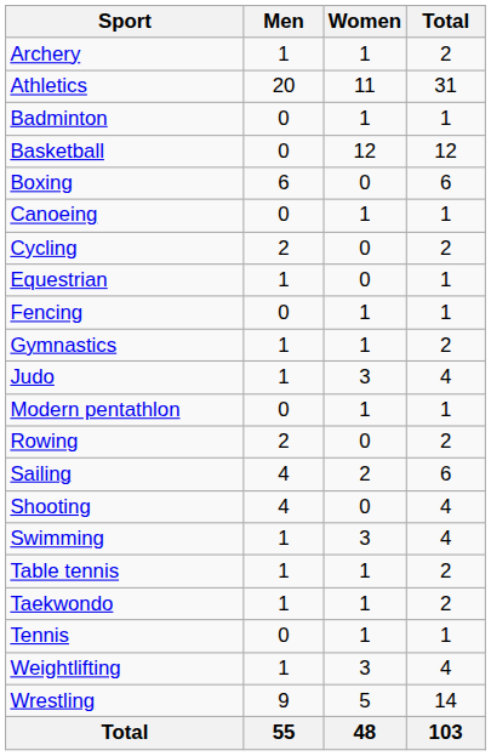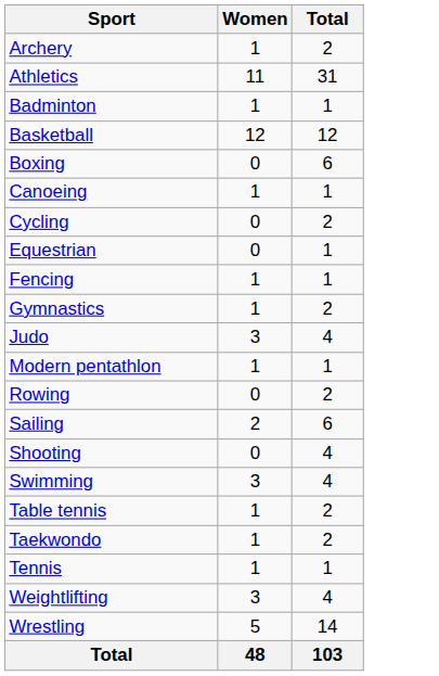 <table class="wikitable sortable" style="text-align:center;">
 <tr>
 <th width=180>Sport</th>
-<th width=55>Men</th>
 <th width=55>Women</th>
 <th width=55>Total</th>
 </tr>
 <tr>
 <td align=left><a href='#'>Archery</a></td>
 <td>1</td>
-<td>1</td>
 <td>2</td>
 </tr>
 <tr>
 <td align=left><a href='#'>Athletics</a></td>
-<td>20</td>
 <td>11</td>
 <td>31</td>
 </tr>
 <tr>
 <td align=left><a href='#'>Badminton</a></td>
-<td>0</td>
 <td>1</td>
 <td>1</td>
 </tr>
 <tr>
 <td align=left><a href='#'>Basketball</a></td>
-<td>0</td>
 <td>12</td>
 <td>12</td>
 </tr>
 <tr>
 <td align=left><a href='#'>Boxing</a></td>
-<td>6</td>
 <td>0</td>
 <td>6</td>
 </tr>
 <tr>
 <td align=left><a href='#'>Canoeing</a></td>
-<td>0</td>
 <td>1</td>
 <td>1</td>
 </tr>
 <tr>
 <td align=left><a href='#'>Cycling</a></td>
-<td>2</td>
 <td>0</td>
 <td>2</td>
 </tr>
 <tr>
 <td align=left><a href='#'>Equestrian</a></td>
-<td>1</td>
 <td>0</td>
 <td>1</td>
 </tr>
 <tr>
 <td align=left><a href='#'>Fencing</a></td>
-<td>0</td>
 <td>1</td>
 <td>1</td>
 </tr>
 <tr>
 <td align=left><a href='#'>Gymnastics</a></td>
 <td>1</td>
-<td>1</td>
 <td>2</td>
 </tr>
 <tr>
 <td align=left><a href='#'>Judo</a></td>
-<td>1</td>
 <td>3</td>
 <td>4</td>
 </tr>
 <tr>
 <td align=left><a href='#'>Modern pentathlon</a></td>
-<td>0</td>
 <td>1</td>
 <td>1</td>
 </tr>
 <tr>
 <td align=left><a href='#'>Rowing</a></td>
-<td>2</td>
 <td>0</td>
 <td>2</td>
 </tr>
 <tr>
 <td align=left><a href='#'>Sailing</a></td>
-<td>4</td>
 <td>2</td>
 <td>6</td>
 </tr>
 <tr>
 <td align=left><a href='#'>Shooting</a></td>
-<td>4</td>
 <td>0</td>
 <td>4</td>
 </tr>
 <tr>
 <td align=left><a href='#'>Swimming</a></td>
-<td>1</td>
 <td>3</td>
 <td>4</td>
 </tr>
 <tr>
 <td align=left><a href='#'>Table tennis</a></td>
 <td>1</td>
-<td>1</td>
 <td>2</td>
 </tr>
 <tr>
 <td align=left><a href='#'>Taekwondo</a></td>
 <td>1</td>
-<td>1</td>
 <td>2</td>
 </tr>
 <tr>
 <td align=left><a href='#'>Tennis</a></td>
-<td>0</td>
 <td>1</td>
 <td>1</td>
 </tr>
 <tr>
 <td align=left><a href='#'>Weightlifting</a></td>
-<td>1</td>
 <td>3</td>
 <td>4</td>
 </tr>
 <tr>
 <td align=left><a href='#'>Wrestling</a></td>
-<td>9</td>
 <td>5</td>
 <td>14</td>
 </tr>
 <tr>
 <th>Total</th>
-<th>55</th>
 <th>48</th>
 <th>103</th>
 </tr>
 </table>
